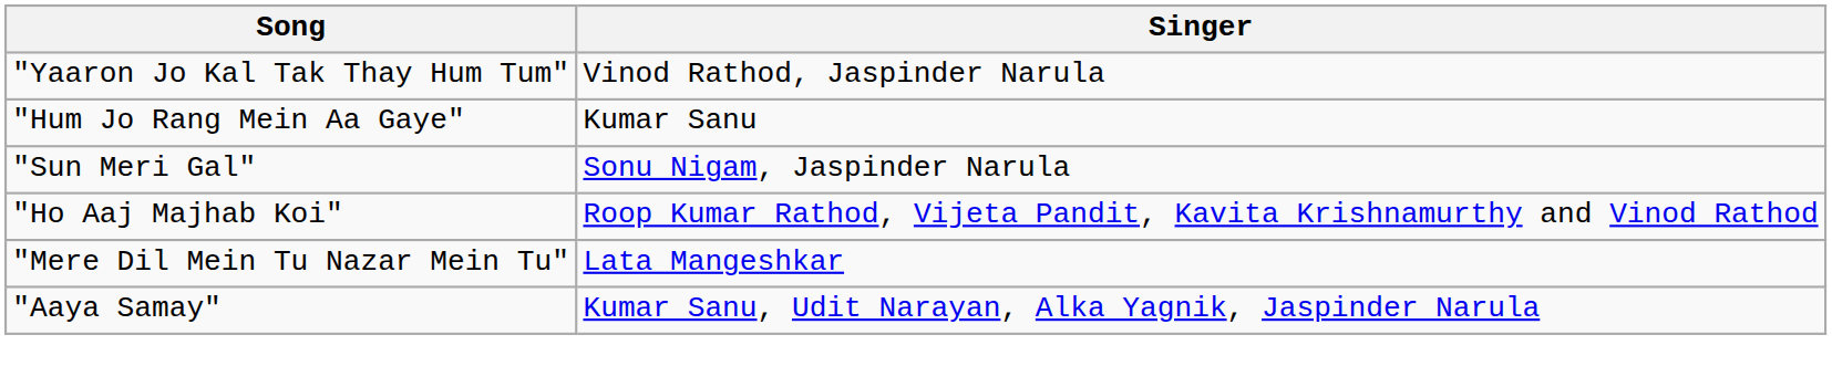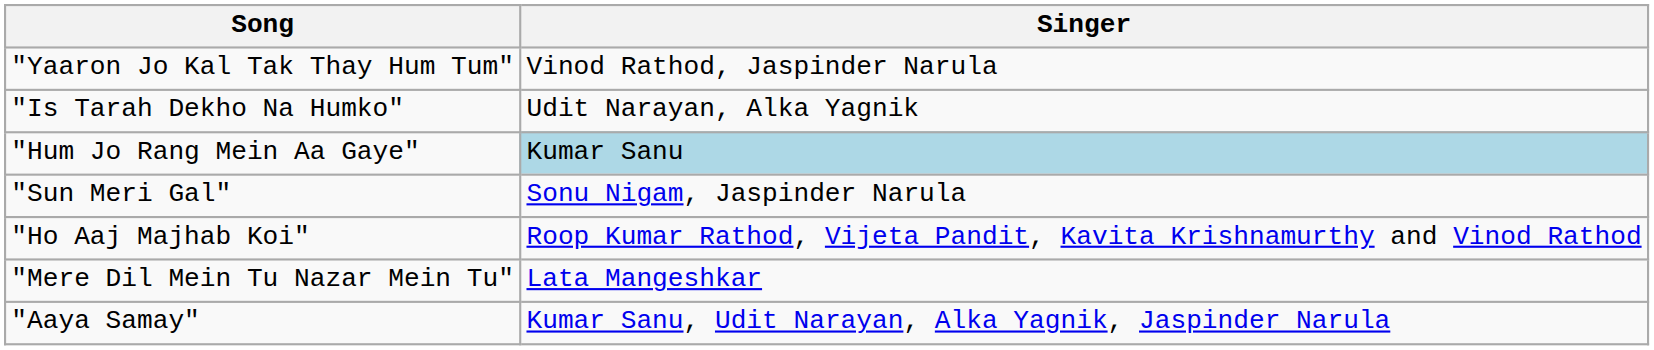 <table class="wikitable" style="font-size:95%;">
 <tr>
 <th>Song</th>
 <th>Singer</th>
 </tr>
 <tr>
 <td>"Yaaron Jo Kal Tak Thay Hum Tum"</td>
 <td>Vinod Rathod, Jaspinder Narula</td>
 </tr>
 <tr>
+<td>"Is Tarah Dekho Na Humko"</td>
+<td>Udit Narayan, Alka Yagnik</td>
+</tr>
+<tr>
 <td>"Hum Jo Rang Mein Aa Gaye"</td>
-<td>Kumar Sanu</td>
+<td style="background: lightblue;">Kumar Sanu</td>
 </tr>
 <tr>
 <td>"Sun Meri Gal"</td>
 <td><a href='#'>Sonu Nigam</a>, Jaspinder Narula</td>
 </tr>
 <tr>
 <td>"Ho Aaj Majhab Koi"</td>
 <td><a href='#'>Roop Kumar Rathod</a>, <a href='#'>Vijeta Pandit</a>, <a href='#'>Kavita Krishnamurthy</a> and <a href='#'>Vinod Rathod</a></td>
 </tr>
 <tr>
 <td>"Mere Dil Mein Tu Nazar Mein Tu"</td>
 <td><a href='#'>Lata Mangeshkar</a></td>
 </tr>
 <tr>
 <td>"Aaya Samay"</td>
 <td><a href='#'>Kumar Sanu</a>, <a href='#'>Udit Narayan</a>, <a href='#'>Alka Yagnik</a>, <a href='#'>Jaspinder Narula</a></td>
 </tr>
 </table>
